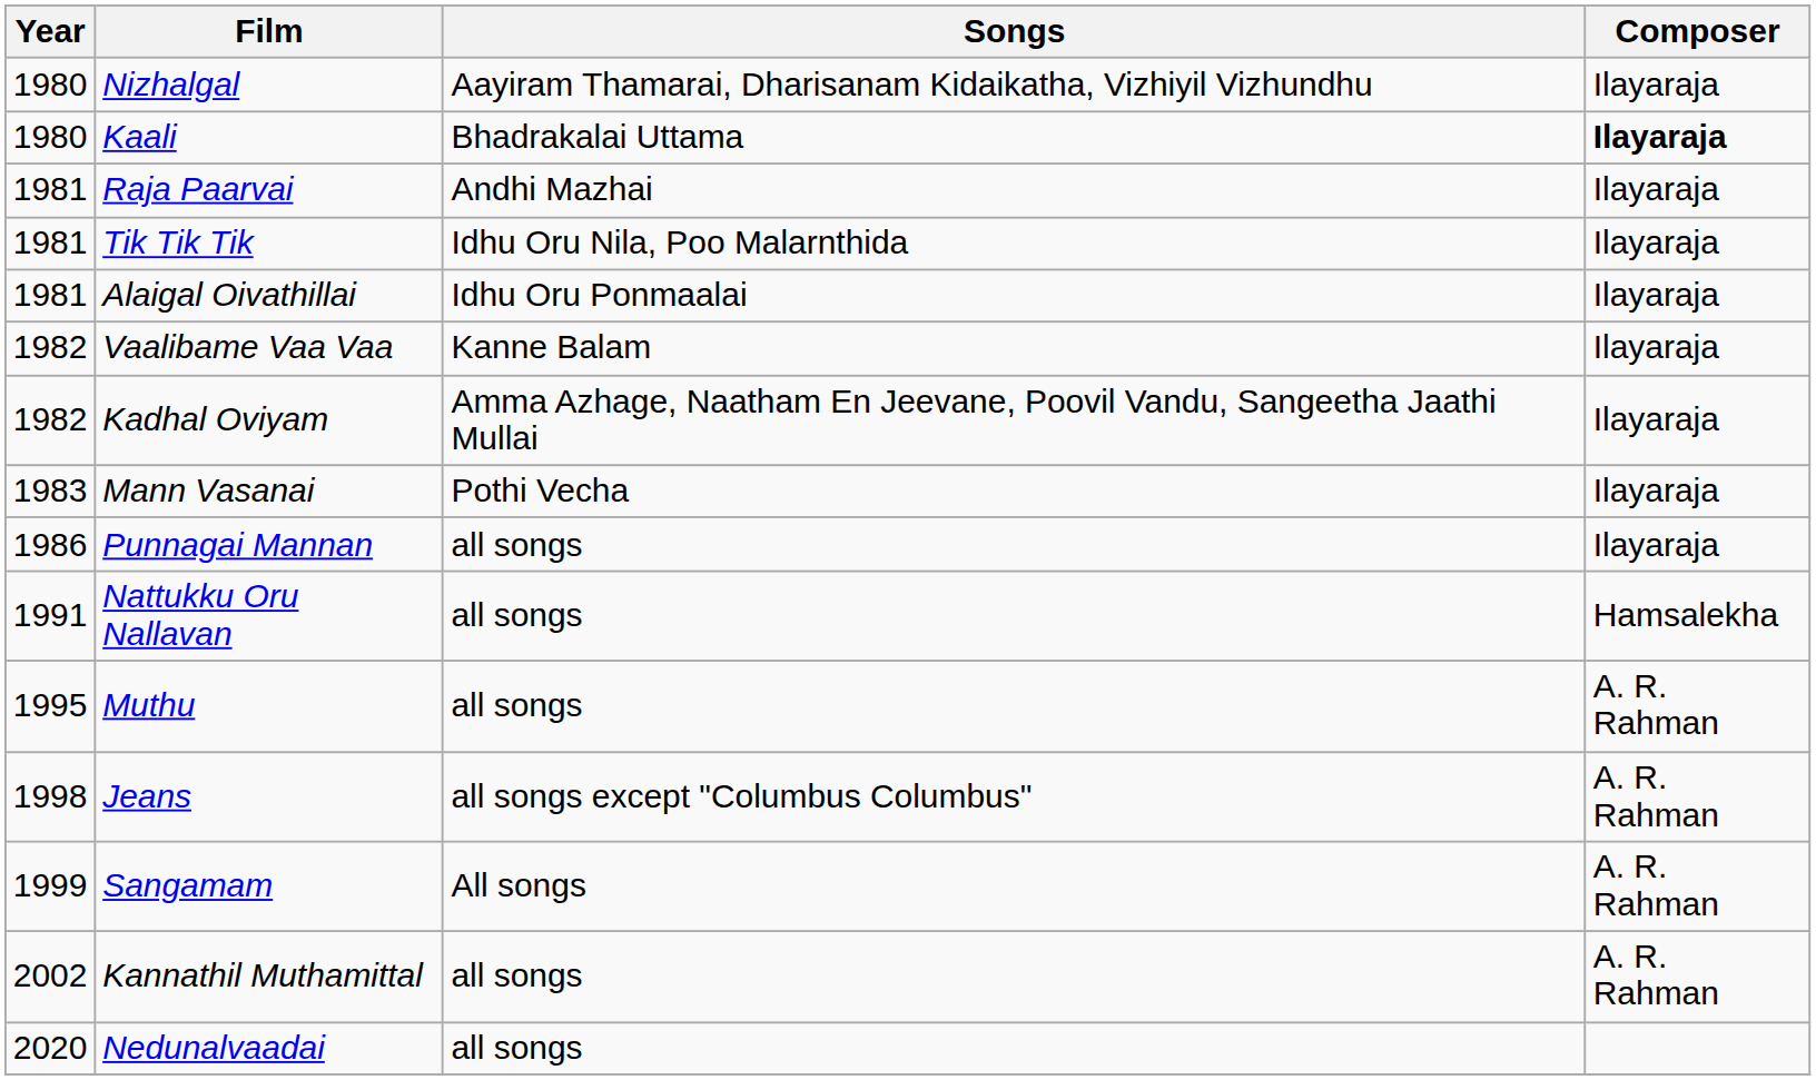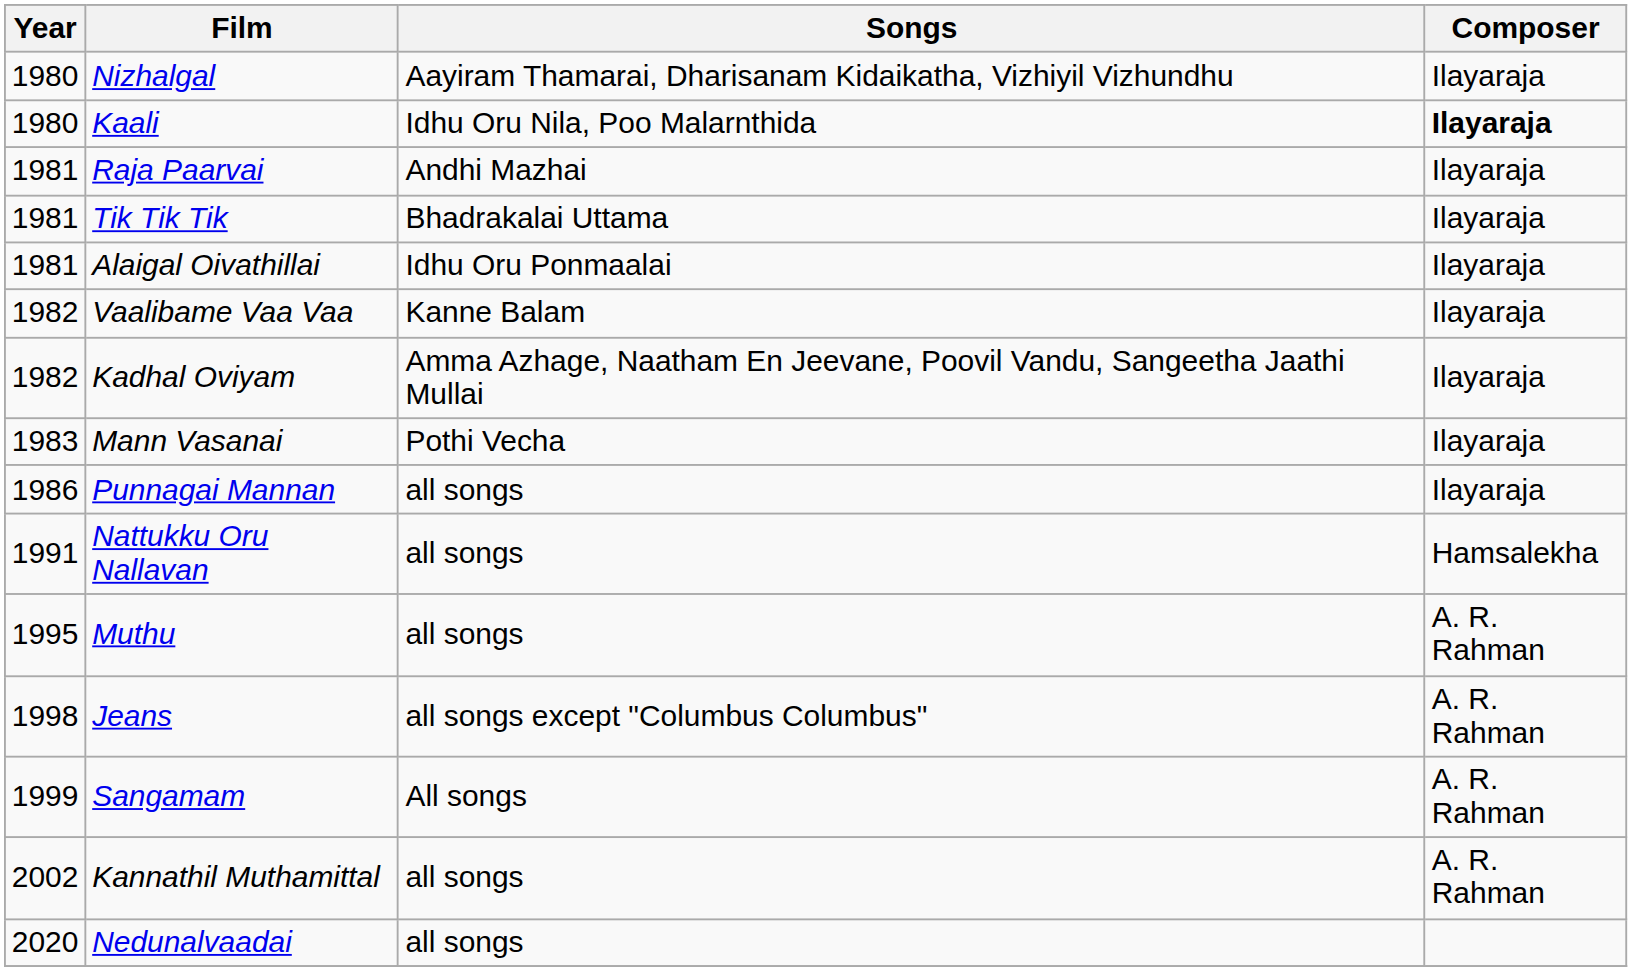 <table class="wikitable">
 <tr>
 <th>Year</th>
 <th>Film</th>
 <th>Songs</th>
 <th>Composer</th>
 </tr>
 <tr>
 <td>1980</td>
 <td><em><a href='#'>Nizhalgal</a></em></td>
 <td>Aayiram Thamarai, Dharisanam Kidaikatha, Vizhiyil Vizhundhu</td>
 <td>Ilayaraja</td>
 </tr>
 <tr>
 <td>1980</td>
 <td><em><a href='#'>Kaali</a></em></td>
-<td>Bhadrakalai Uttama</td>
+<td>Idhu Oru Nila, Poo Malarnthida</td>
 <td><strong>Ilayaraja</strong></td>
 </tr>
 <tr>
 <td>1981</td>
 <td><em><a href='#'>Raja Paarvai</a></em></td>
 <td>Andhi Mazhai</td>
 <td>Ilayaraja</td>
 </tr>
 <tr>
 <td>1981</td>
 <td><em><a href='#'>Tik Tik Tik</a></em></td>
-<td>Idhu Oru Nila, Poo Malarnthida</td>
+<td>Bhadrakalai Uttama</td>
 <td>Ilayaraja</td>
 </tr>
 <tr>
 <td>1981</td>
 <td><em>Alaigal Oivathillai</em></td>
 <td>Idhu Oru Ponmaalai</td>
 <td>Ilayaraja</td>
 </tr>
 <tr>
 <td>1982</td>
 <td><em>Vaalibame Vaa Vaa</em></td>
 <td>Kanne Balam</td>
 <td>Ilayaraja</td>
 </tr>
 <tr>
 <td>1982</td>
 <td><em>Kadhal Oviyam</em></td>
 <td>Amma Azhage, Naatham En Jeevane, Poovil Vandu, Sangeetha Jaathi Mullai</td>
 <td>Ilayaraja</td>
 </tr>
 <tr>
 <td>1983</td>
 <td><em>Mann Vasanai</em></td>
 <td>Pothi Vecha</td>
 <td>Ilayaraja</td>
 </tr>
 <tr>
 <td>1986</td>
 <td><em><a href='#'>Punnagai Mannan</a></em></td>
 <td>all songs</td>
 <td>Ilayaraja</td>
 </tr>
 <tr>
 <td>1991</td>
 <td><em><a href='#'>Nattukku Oru Nallavan</a></em></td>
 <td>all songs</td>
 <td>Hamsalekha</td>
 </tr>
 <tr>
 <td>1995</td>
 <td><em><a href='#'>Muthu</a></em></td>
 <td>all songs</td>
 <td>A. R. Rahman</td>
 </tr>
 <tr>
 <td>1998</td>
 <td><em><a href='#'>Jeans</a></em></td>
 <td>all songs except "Columbus Columbus"</td>
 <td>A. R. Rahman</td>
 </tr>
 <tr>
 <td>1999</td>
 <td><em><a href='#'>Sangamam</a></em></td>
 <td>All songs</td>
 <td>A. R. Rahman</td>
 </tr>
 <tr>
 <td>2002</td>
 <td><em>Kannathil Muthamittal</em></td>
 <td>all songs</td>
 <td>A. R. Rahman</td>
 </tr>
 <tr>
 <td>2020</td>
 <td><em><a href='#'>Nedunalvaadai</a></em></td>
 <td>all songs</td>
 <td></td>
 </tr>
 <tr>
 </tr>
 </table>
